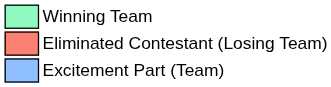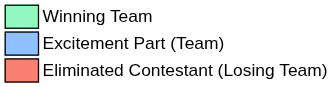 <table class="toccolours" style="font-size: 85%; white-space: nowrap">
 <tr>
 <td style="background:#90F9C0; border: 1px solid black;">      </td>
 <td>Winning Team</td>
 </tr>
 <tr>
+<td style="background:#90C0FF; border: 1px solid black;">      </td>
+<td>Excitement Part (Team)</td>
+</tr>
+<tr>
 <td style="background:salmon; border: 1px solid black;">      </td>
 <td>Eliminated Contestant (Losing Team)</td>
 </tr>
-<tr>
-<td style="background:#90C0FF; border: 1px solid black;">      </td>
-<td>Excitement Part (Team)</td>
-</tr>
 </table>
